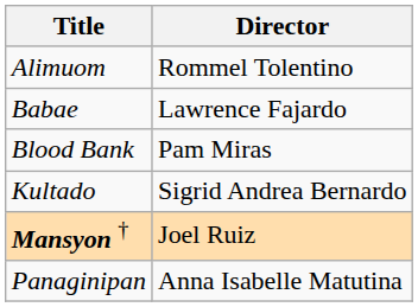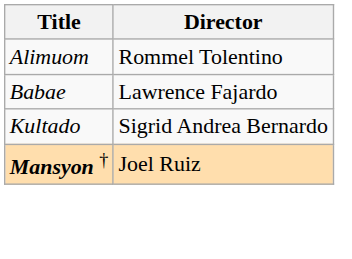 <table class="wikitable">
 <tr>
 <th>Title</th>
 <th>Director</th>
 </tr>
 <tr>
 <td><em>Alimuom</em></td>
 <td>Rommel Tolentino</td>
 </tr>
 <tr>
 <td><em>Babae</em></td>
 <td>Lawrence Fajardo</td>
 </tr>
 <tr>
-<td><em>Blood Bank</em></td>
-<td>Pam Miras</td>
-</tr>
-<tr>
 <td><em>Kultado</em></td>
 <td>Sigrid Andrea Bernardo</td>
 </tr>
 <tr style="background:#FFDEAD;">
 <td><strong><em>Mansyon</em></strong> <sup>†</sup></td>
 <td>Joel Ruiz</td>
 </tr>
-<tr>
-<td><em>Panaginipan</em></td>
-<td>Anna Isabelle Matutina</td>
-</tr>
 </table>
